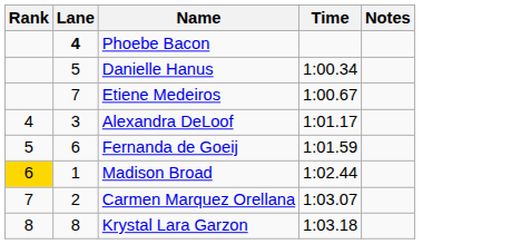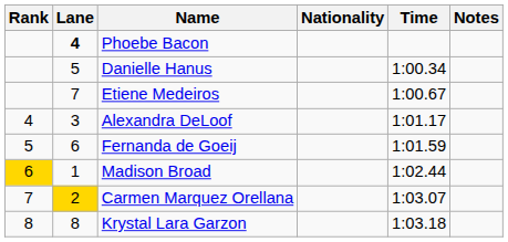 <table class="wikitable sortable" style="text-align:center">
 <tr>
 <th>Rank</th>
 <th>Lane</th>
 <th>Name</th>
+<th>Nationality</th>
 <th>Time</th>
 <th>Notes</th>
 </tr>
 <tr>
 <td></td>
 <td><strong>4</strong></td>
 <td align=left><a href='#'>Phoebe Bacon</a></td>
+<td align=left></td>
 <td></td>
 <td></td>
 </tr>
 <tr>
 <td></td>
 <td>5</td>
 <td align=left><a href='#'>Danielle Hanus</a></td>
+<td align=left></td>
 <td>1:00.34</td>
 <td></td>
 </tr>
 <tr>
 <td></td>
 <td>7</td>
 <td align=left><a href='#'>Etiene Medeiros</a></td>
+<td align=left></td>
 <td>1:00.67</td>
 <td></td>
 </tr>
 <tr>
 <td>4</td>
 <td>3</td>
 <td align=left><a href='#'>Alexandra DeLoof</a></td>
+<td align=left></td>
 <td>1:01.17</td>
 <td></td>
 </tr>
 <tr>
 <td>5</td>
 <td>6</td>
 <td align=left><a href='#'>Fernanda de Goeij</a></td>
+<td align=left></td>
 <td>1:01.59</td>
 <td></td>
 </tr>
 <tr>
 <td style="background: gold;">6</td>
 <td>1</td>
 <td align=left><a href='#'>Madison Broad</a></td>
+<td align=left></td>
 <td>1:02.44</td>
 <td></td>
 </tr>
 <tr>
 <td>7</td>
-<td>2</td>
+<td style="background: gold;">2</td>
 <td align=left><a href='#'>Carmen Marquez Orellana</a></td>
+<td align=left></td>
 <td>1:03.07</td>
 <td></td>
 </tr>
 <tr>
 <td>8</td>
 <td>8</td>
 <td align=left><a href='#'>Krystal Lara Garzon</a></td>
+<td align=left></td>
 <td>1:03.18</td>
 <td></td>
 </tr>
 </table>
